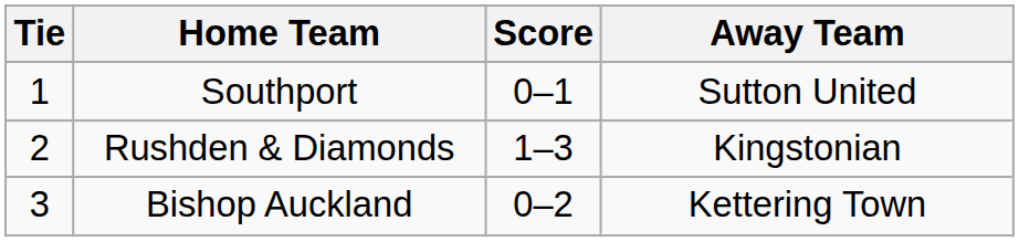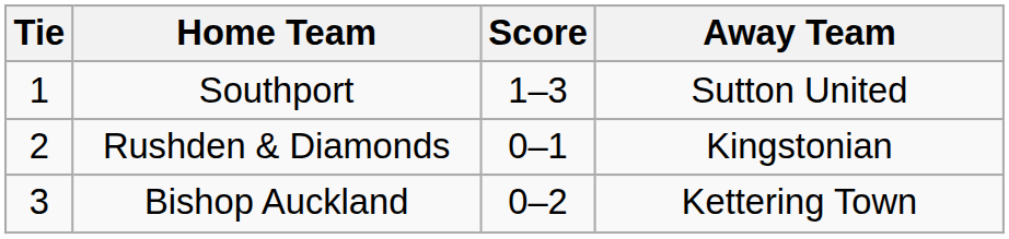 <table class="wikitable" style="text-align:center;">
 <tr>
 <th width=20>Tie</th>
 <th width=175>Home Team</th>
 <th width=20>Score</th>
 <th width=175>Away Team</th>
 </tr>
 <tr>
 <td>1</td>
 <td>Southport</td>
-<td>0–1</td>
+<td>1–3</td>
 <td>Sutton United</td>
 </tr>
 <tr>
 <td>2</td>
 <td>Rushden & Diamonds</td>
-<td>1–3</td>
+<td>0–1</td>
 <td>Kingstonian</td>
 </tr>
 <tr>
 <td>3</td>
 <td>Bishop Auckland</td>
 <td>0–2</td>
 <td>Kettering Town</td>
 </tr>
 </table>
